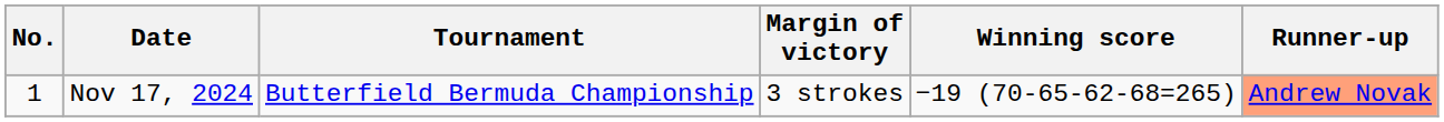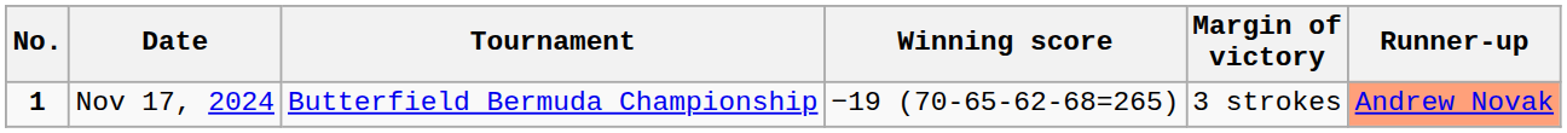 <table class="wikitable" style="font-size:95%;">
 <tr>
 <th>No.</th>
 <th>Date</th>
 <th>Tournament</th>
+<th>Winning score</th>
 <th>Margin of<br>victory</th>
-<th>Winning score</th>
 <th>Runner-up</th>
 </tr>
 <tr>
-<td align=center>1</td>
+<td align=center><strong>1</strong></td>
 <td align=right>Nov 17, <a href='#'>2024</a></td>
 <td><a href='#'>Butterfield Bermuda Championship</a></td>
+<td>−19 (70-65-62-68=265)</td>
 <td>3 strokes</td>
-<td>−19 (70-65-62-68=265)</td>
 <td style="background: lightsalmon;"> <a href='#'>Andrew Novak</a></td>
 </tr>
 </table>
